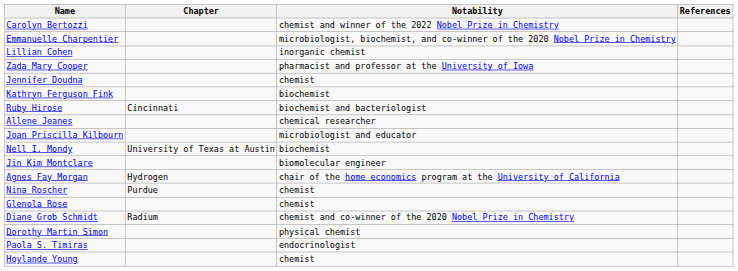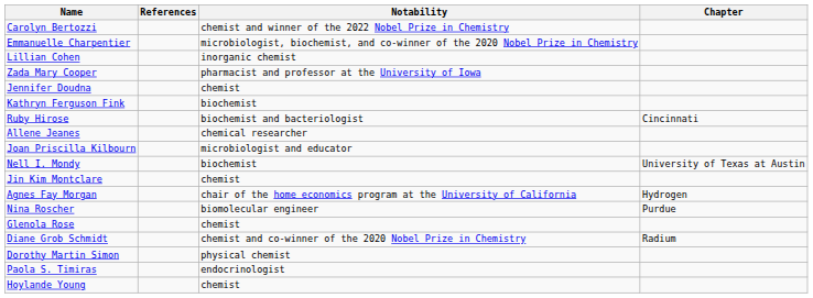 <table class="wikitable sortable">
 <tr>
 <th>Name</th>
+<th>References</th>
+<th>Notability</th>
 <th>Chapter</th>
-<th>Notability</th>
-<th>References</th>
 </tr>
 <tr>
 <td><a href='#'>Carolyn Bertozzi</a></td>
 <td></td>
 <td>chemist and winner of the 2022 <a href='#'>Nobel Prize in Chemistry</a></td>
 <td></td>
 </tr>
 <tr>
 <td><a href='#'>Emmanuelle Charpentier</a></td>
 <td></td>
 <td>microbiologist, biochemist, and co-winner of the 2020 <a href='#'>Nobel Prize in Chemistry</a></td>
 <td></td>
 </tr>
 <tr>
 <td><a href='#'>Lillian Cohen</a></td>
 <td></td>
 <td>inorganic chemist</td>
 <td></td>
 </tr>
 <tr>
 <td><a href='#'>Zada Mary Cooper</a></td>
 <td></td>
 <td>pharmacist and professor at the <a href='#'>University of Iowa</a></td>
 <td></td>
 </tr>
 <tr>
 <td><a href='#'>Jennifer Doudna</a></td>
 <td></td>
 <td>chemist</td>
 <td></td>
 </tr>
 <tr>
 <td><a href='#'>Kathryn Ferguson Fink</a></td>
 <td></td>
 <td>biochemist</td>
 <td></td>
 </tr>
 <tr>
 <td><a href='#'>Ruby Hirose</a></td>
+<td></td>
+<td>biochemist and bacteriologist</td>
 <td>Cincinnati</td>
-<td>biochemist and bacteriologist</td>
-<td></td>
 </tr>
 <tr>
 <td><a href='#'>Allene Jeanes</a></td>
 <td></td>
 <td>chemical researcher</td>
 <td></td>
 </tr>
 <tr>
 <td><a href='#'>Joan Priscilla Kilbourn</a></td>
 <td></td>
 <td>microbiologist and educator</td>
 <td></td>
 </tr>
 <tr>
 <td><a href='#'>Nell I. Mondy</a></td>
+<td></td>
+<td>biochemist</td>
 <td>University of Texas at Austin</td>
-<td>biochemist</td>
-<td></td>
 </tr>
 <tr>
 <td><a href='#'>Jin Kim Montclare</a></td>
 <td></td>
-<td>biomolecular engineer</td>
+<td>chemist</td>
 <td></td>
 </tr>
 <tr>
 <td><a href='#'>Agnes Fay Morgan</a></td>
+<td></td>
+<td>chair of the <a href='#'>home economics</a> program at the <a href='#'>University of California</a></td>
 <td>Hydrogen</td>
-<td>chair of the <a href='#'>home economics</a> program at the <a href='#'>University of California</a></td>
-<td></td>
 </tr>
 <tr>
 <td><a href='#'>Nina Roscher</a></td>
+<td></td>
+<td>biomolecular engineer</td>
 <td>Purdue</td>
-<td>chemist</td>
-<td></td>
 </tr>
 <tr>
 <td><a href='#'>Glenola Rose</a></td>
 <td></td>
 <td>chemist</td>
 <td></td>
 </tr>
 <tr>
 <td><a href='#'>Diane Grob Schmidt</a></td>
+<td></td>
+<td>chemist and co-winner of the 2020 <a href='#'>Nobel Prize in Chemistry</a></td>
 <td>Radium</td>
-<td>chemist and co-winner of the 2020 <a href='#'>Nobel Prize in Chemistry</a></td>
-<td></td>
 </tr>
 <tr>
 <td><a href='#'>Dorothy Martin Simon</a></td>
 <td></td>
 <td>physical chemist</td>
 <td></td>
 </tr>
 <tr>
 <td><a href='#'>Paola S. Timiras</a></td>
 <td></td>
 <td>endocrinologist</td>
 <td></td>
 </tr>
 <tr>
 <td><a href='#'>Hoylande Young</a></td>
 <td></td>
 <td>chemist</td>
 <td></td>
 </tr>
 </table>
